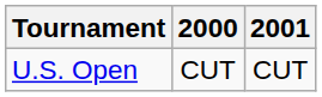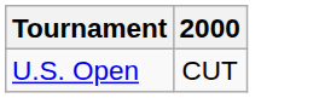 <table class="wikitable" style="font-size:95%;text-align:center;">
 <tr>
 <th>Tournament</th>
 <th>2000</th>
-<th>2001</th>
 </tr>
 <tr>
 <td align=left><a href='#'>U.S. Open</a></td>
 <td>CUT</td>
-<td>CUT</td>
 </tr>
 </table>
